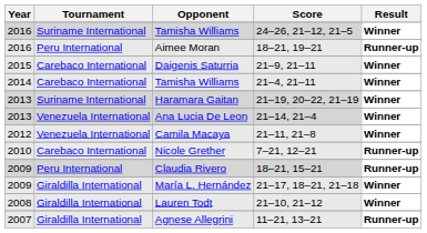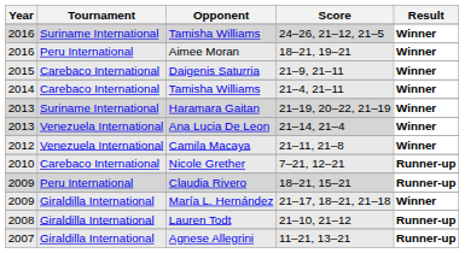 <table class="sortable wikitable" style="font-size: 90%;">
 <tr>
 <th>Year</th>
 <th>Tournament</th>
 <th>Opponent</th>
 <th>Score</th>
 <th>Result</th>
 </tr>
 <tr>
 </tr>
 <tr style="background:#D5D5D5">
 <td align="center">2016</td>
 <td align="left"><a href='#'>Suriname International</a></td>
 <td align="left"> <a href='#'>Tamisha Williams</a></td>
 <td align="left">24–26, 21–12, 21–5</td>
 <td style="text-align:left; background:white"> <strong>Winner</strong></td>
 </tr>
 <tr>
 </tr>
 <tr style="background:#E9E9E9">
 <td align="center">2016</td>
 <td align="left"><a href='#'>Peru International</a></td>
 <td align="left"> Aimee Moran</td>
 <td align="left">18–21, 19–21</td>
-<td style="text-align:left; background:white"> <strong>Runner-up</strong></td>
+<td style="text-align:left; background:white"> <strong>Winner</strong></td>
 </tr>
 <tr>
 </tr>
 <tr style="background:#E9E9E9">
 <td align="center">2015</td>
 <td align="left"><a href='#'>Carebaco International</a></td>
 <td align="left"> <a href='#'>Daigenis Saturria</a></td>
 <td align="left">21–9, 21–11</td>
 <td style="text-align:left; background:white"> <strong>Winner</strong></td>
 </tr>
 <tr>
 </tr>
 <tr style="background:#E9E9E9">
 <td align="center">2014</td>
 <td align="left"><a href='#'>Carebaco International</a></td>
 <td align="left"> <a href='#'>Tamisha Williams</a></td>
 <td align="left">21–4, 21–11</td>
 <td style="text-align:left; background:white"> <strong>Winner</strong></td>
 </tr>
 <tr>
 </tr>
 <tr style="background:#D5D5D5">
 <td align="center">2013</td>
 <td align="left"><a href='#'>Suriname International</a></td>
 <td align="left"> <a href='#'>Haramara Gaitan</a></td>
 <td align="left">21–19, 20–22, 21–19</td>
 <td style="text-align:left; background:white"> <strong>Winner</strong></td>
 </tr>
 <tr>
 </tr>
 <tr style="background:#D5D5D5">
 <td align="center">2013</td>
 <td align="left"><a href='#'>Venezuela International</a></td>
 <td align="left"> <a href='#'>Ana Lucia De Leon</a></td>
 <td align="left">21–14, 21–4</td>
 <td style="text-align:left; background:white"> <strong>Winner</strong></td>
 </tr>
 <tr>
 </tr>
 <tr style="background:#E9E9E9">
 <td align="center">2012</td>
 <td align="left"><a href='#'>Venezuela International</a></td>
 <td align="left"> <a href='#'>Camila Macaya</a></td>
 <td align="left">21–11, 21–8</td>
 <td style="text-align:left; background:white"> <strong>Winner</strong></td>
 </tr>
 <tr>
 </tr>
 <tr style="background:#E9E9E9">
 <td align="center">2010</td>
 <td align="left"><a href='#'>Carebaco International</a></td>
 <td align="left"> <a href='#'>Nicole Grether</a></td>
 <td align="left">7–21, 12–21</td>
 <td style="text-align:left; background:white"> <strong>Runner-up</strong></td>
 </tr>
 <tr>
 </tr>
 <tr style="background:#D5D5D5">
 <td align="center">2009</td>
 <td align="left"><a href='#'>Peru International</a></td>
 <td align="left"> <a href='#'>Claudia Rivero</a></td>
 <td align="left">18–21, 15–21</td>
 <td style="text-align:left; background:white"> <strong>Runner-up</strong></td>
 </tr>
 <tr>
 </tr>
 <tr style="background:#E9E9E9">
 <td align="center">2009</td>
 <td align="left"><a href='#'>Giraldilla International</a></td>
 <td align="left"> <a href='#'>María L. Hernández</a></td>
 <td align="left">21–17, 18–21, 21–18</td>
 <td style="text-align:left; background:white"> <strong>Winner</strong></td>
 </tr>
 <tr>
 </tr>
 <tr style="background:#E9E9E9">
 <td align="center">2008</td>
 <td align="left"><a href='#'>Giraldilla International</a></td>
 <td align="left"> <a href='#'>Lauren Todt</a></td>
 <td align="left">21–10, 21–12</td>
-<td style="text-align:left; background:white"> <strong>Winner</strong></td>
+<td style="text-align:left; background:white"> <strong>Runner-up</strong></td>
 </tr>
 <tr>
 </tr>
 <tr style="background:#E9E9E9">
 <td align="center">2007</td>
 <td align="left"><a href='#'>Giraldilla International</a></td>
 <td align="left"> <a href='#'>Agnese Allegrini</a></td>
 <td align="left">11–21, 13–21</td>
 <td style="text-align:left; background:white"> <strong>Runner-up</strong></td>
 </tr>
 </table>
